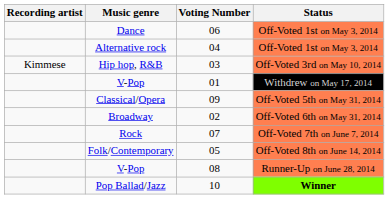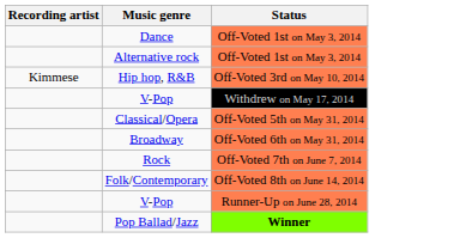 <table class="wikitable sortable">
 <tr>
 <th>Recording artist</th>
 <th>Music genre</th>
-<th>Voting Number</th>
 <th>Status</th>
 </tr>
 <tr align=center>
 <td></td>
 <td><a href='#'>Dance</a></td>
-<td>06</td>
 <td style="background-color: coral; text-align:center;">Off-Voted 1st <small>on May 3, 2014</small></td>
 </tr>
 <tr align=center>
 <td></td>
 <td><a href='#'>Alternative rock</a></td>
-<td>04</td>
 <td style="background-color: coral; text-align:center;">Off-Voted 1st <small>on May 3, 2014</small></td>
 </tr>
 <tr align=center>
 <td>Kimmese</td>
 <td><a href='#'>Hip hop</a>, <a href='#'>R&B</a></td>
-<td>03</td>
 <td style="background-color: coral; text-align:center;">Off-Voted 3rd <small>on May 10, 2014</small></td>
 </tr>
 <tr align=center>
 <td></td>
 <td><a href='#'>V</a>-<a href='#'>Pop</a></td>
-<td>01</td>
 <td style="background-color: black; color:lightgray; text-align:center;">Withdrew <small>on May 17, 2014</small></td>
 </tr>
 <tr align=center>
 <td></td>
 <td><a href='#'>Classical</a>/<a href='#'>Opera</a></td>
-<td>09</td>
 <td style="background-color: coral; text-align:center;">Off-Voted 5th <small>on May 31, 2014</small></td>
 </tr>
 <tr align=center>
 <td></td>
 <td><a href='#'>Broadway</a></td>
-<td>02</td>
 <td style="background-color: coral; text-align:center;">Off-Voted 6th <small>on May 31, 2014</small></td>
 </tr>
 <tr align=center>
 <td></td>
 <td><a href='#'>Rock</a></td>
-<td>07</td>
 <td style="background-color: coral; text-align:center;">Off-Voted 7th <small>on June 7, 2014</small></td>
 </tr>
 <tr align=center>
 <td></td>
 <td><a href='#'>Folk</a>/<a href='#'>Contemporary</a></td>
-<td>05</td>
 <td style="background-color: coral; text-align:center;">Off-Voted 8th <small>on June 14, 2014</small></td>
 </tr>
 <tr align=center>
 <td></td>
 <td><a href='#'>V</a>-<a href='#'>Pop</a></td>
-<td>08</td>
 <td style="background-color: coral; text-align:center;">Runner-Up <small>on June 28, 2014</small></td>
 </tr>
 <tr align=center>
 <td></td>
 <td><a href='#'>Pop Ballad</a>/<a href='#'>Jazz</a></td>
-<td>10</td>
 <td bgcolor="#7FFF00"><strong>Winner</strong></td>
 </tr>
 </table>
